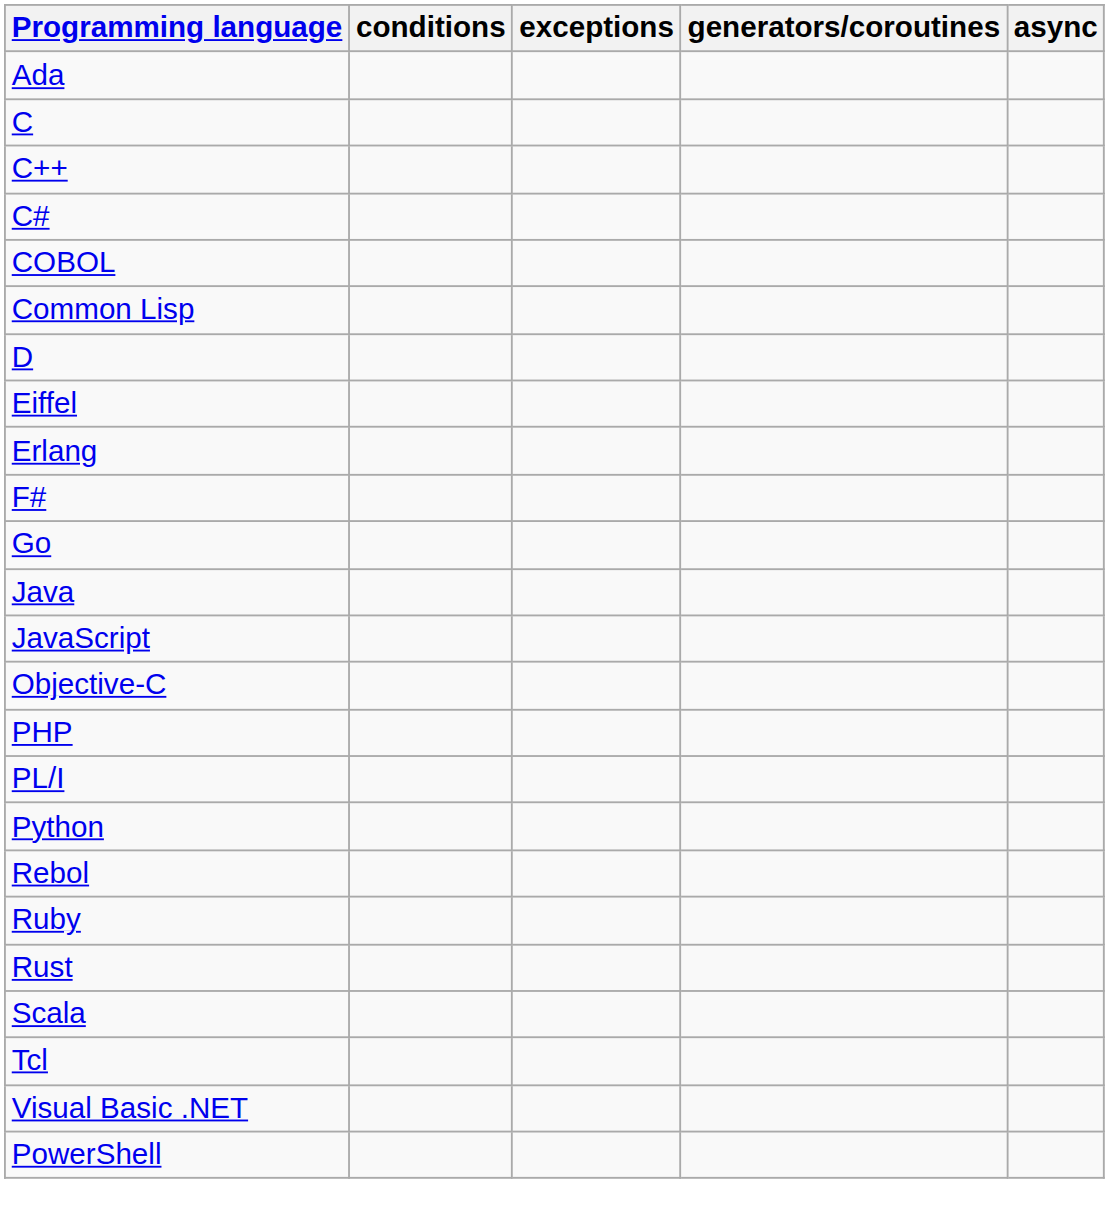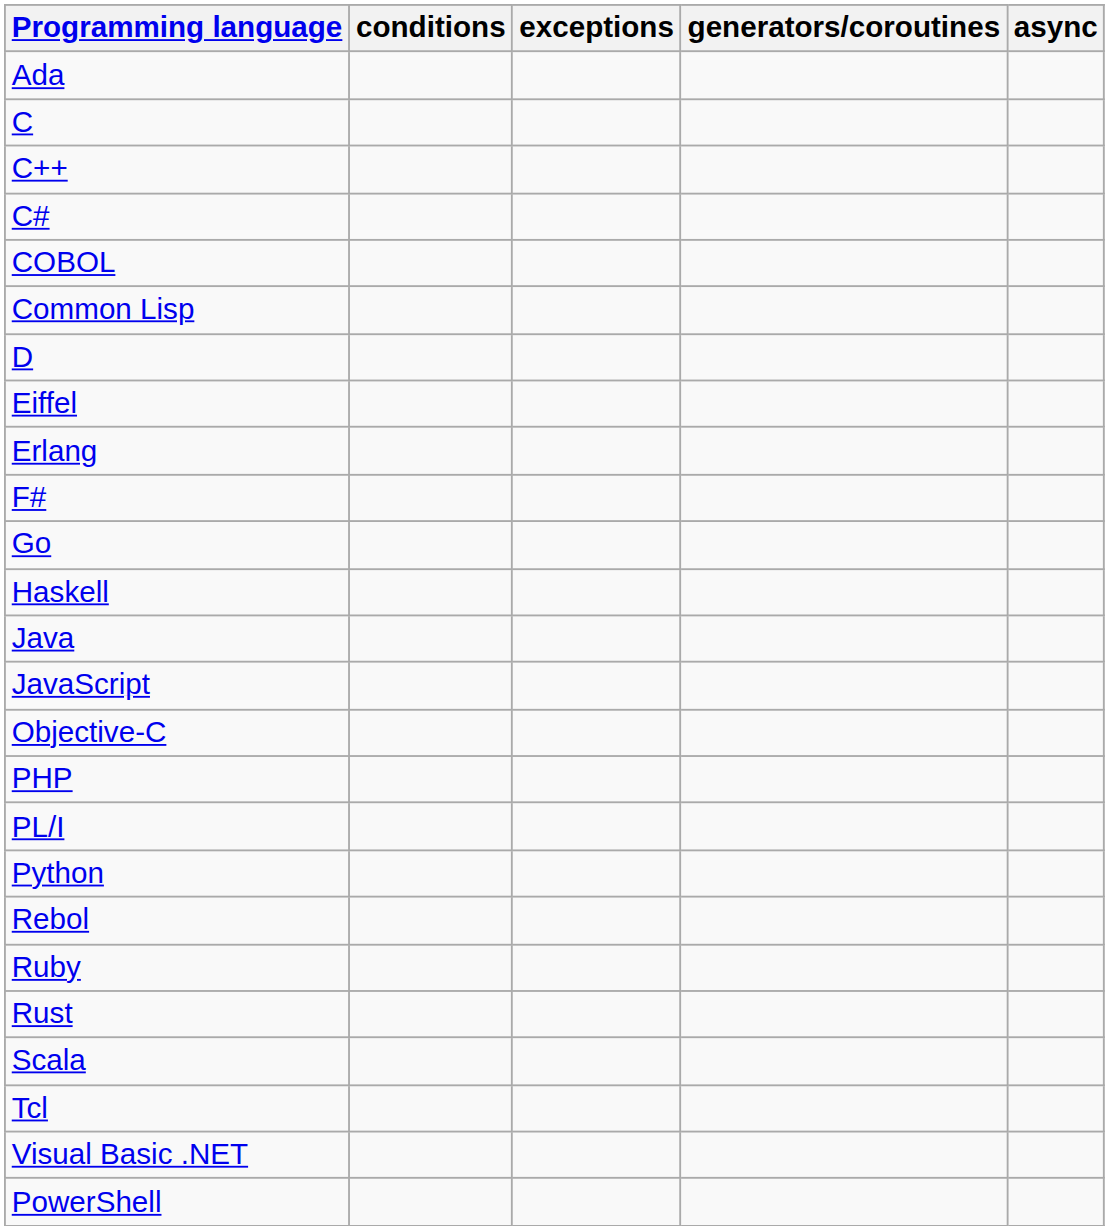 <table class="wikitable">
 <tr>
 <th><a href='#'>Programming language</a></th>
 <th>conditions</th>
 <th>exceptions</th>
 <th>generators/coroutines</th>
 <th>async</th>
 </tr>
 <tr>
 <td><a href='#'>Ada</a></td>
 <td></td>
 <td></td>
 <td></td>
 <td></td>
 </tr>
 <tr>
 <td><a href='#'>C</a></td>
 <td></td>
 <td></td>
 <td></td>
 <td></td>
 </tr>
 <tr>
 <td><a href='#'>C++</a></td>
 <td></td>
 <td></td>
 <td></td>
 <td></td>
 </tr>
 <tr>
 <td><a href='#'>C#</a></td>
 <td></td>
 <td></td>
 <td></td>
 <td></td>
 </tr>
 <tr>
 <td><a href='#'>COBOL</a></td>
 <td></td>
 <td></td>
 <td></td>
 <td></td>
 </tr>
 <tr>
 <td><a href='#'>Common Lisp</a></td>
 <td></td>
 <td></td>
 <td></td>
 <td></td>
 </tr>
 <tr>
 <td><a href='#'>D</a></td>
 <td></td>
 <td></td>
 <td></td>
 <td></td>
 </tr>
 <tr>
 <td><a href='#'>Eiffel</a></td>
 <td></td>
 <td></td>
 <td></td>
 <td></td>
 </tr>
 <tr>
 <td><a href='#'>Erlang</a></td>
 <td></td>
 <td></td>
 <td></td>
 <td></td>
 </tr>
 <tr>
 <td><a href='#'>F#</a></td>
 <td></td>
 <td></td>
 <td></td>
 <td></td>
 </tr>
 <tr>
 <td><a href='#'>Go</a></td>
+<td></td>
+<td></td>
+<td></td>
+<td></td>
+</tr>
+<tr>
+<td><a href='#'>Haskell</a></td>
 <td></td>
 <td></td>
 <td></td>
 <td></td>
 </tr>
 <tr>
 <td><a href='#'>Java</a></td>
 <td></td>
 <td></td>
 <td></td>
 <td></td>
 </tr>
 <tr>
 <td><a href='#'>JavaScript</a></td>
 <td></td>
 <td></td>
 <td></td>
 <td></td>
 </tr>
 <tr>
 <td><a href='#'>Objective-C</a></td>
 <td></td>
 <td></td>
 <td></td>
 <td></td>
 </tr>
 <tr>
 <td><a href='#'>PHP</a></td>
 <td></td>
 <td></td>
 <td></td>
 <td></td>
 </tr>
 <tr>
 <td><a href='#'>PL/I</a></td>
 <td></td>
 <td></td>
 <td></td>
 <td></td>
 </tr>
 <tr>
 <td><a href='#'>Python</a></td>
 <td></td>
 <td></td>
 <td></td>
 <td></td>
 </tr>
 <tr>
 <td><a href='#'>Rebol</a></td>
 <td></td>
 <td></td>
 <td></td>
 <td></td>
 </tr>
 <tr>
 <td><a href='#'>Ruby</a></td>
 <td></td>
 <td></td>
 <td></td>
 <td></td>
 </tr>
 <tr>
 <td><a href='#'>Rust</a></td>
 <td></td>
 <td></td>
 <td> </td>
 <td></td>
 </tr>
 <tr>
 <td><a href='#'>Scala</a></td>
 <td></td>
 <td></td>
 <td></td>
 <td></td>
 </tr>
 <tr>
 <td><a href='#'>Tcl</a></td>
 <td></td>
 <td></td>
 <td></td>
 <td></td>
 </tr>
 <tr>
 <td><a href='#'>Visual Basic .NET</a></td>
 <td></td>
 <td></td>
 <td></td>
 <td></td>
 </tr>
 <tr>
 <td><a href='#'>PowerShell</a></td>
 <td></td>
 <td></td>
 <td></td>
 <td></td>
 </tr>
 </table>
